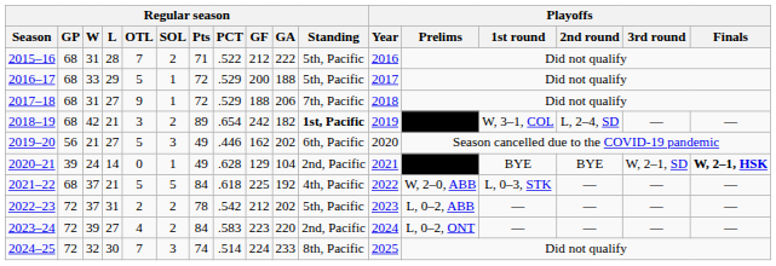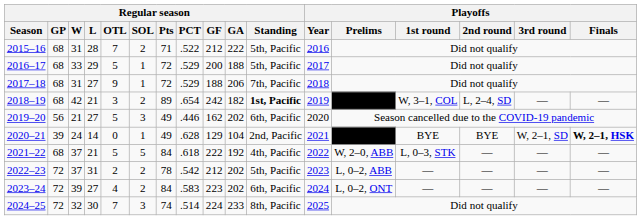 <table class="wikitable" style="text-align:center; font-size:100%">
 <tr>
 <th colspan=11>Regular season</th>
 <th colspan=6>Playoffs</th>
 </tr>
 <tr>
 <th>Season</th>
 <th>GP</th>
 <th>W</th>
 <th>L</th>
 <th>OTL</th>
 <th>SOL</th>
 <th>Pts</th>
 <th>PCT</th>
 <th>GF</th>
 <th>GA</th>
 <th>Standing</th>
 <th>Year</th>
 <th>Prelims</th>
 <th>1st round</th>
 <th>2nd round</th>
 <th>3rd round</th>
 <th>Finals</th>
 </tr>
 <tr>
 <td><a href='#'>2015–16</a></td>
 <td>68</td>
 <td>31</td>
 <td>28</td>
 <td>7</td>
 <td>2</td>
 <td>71</td>
 <td>.522</td>
 <td>212</td>
 <td>222</td>
 <td>5th, Pacific</td>
 <td><a href='#'>2016</a></td>
 <td colspan="5">Did not qualify</td>
 </tr>
 <tr>
 <td><a href='#'>2016–17</a></td>
 <td>68</td>
 <td>33</td>
 <td>29</td>
 <td>5</td>
 <td>1</td>
 <td>72</td>
 <td>.529</td>
 <td>200</td>
 <td>188</td>
 <td>5th, Pacific</td>
 <td><a href='#'>2017</a></td>
 <td colspan="5">Did not qualify</td>
 </tr>
 <tr>
 <td><a href='#'>2017–18</a></td>
 <td>68</td>
 <td>31</td>
 <td>27</td>
 <td>9</td>
 <td>1</td>
 <td>72</td>
 <td>.529</td>
 <td>188</td>
 <td>206</td>
 <td>7th, Pacific</td>
 <td><a href='#'>2018</a></td>
 <td colspan="5">Did not qualify</td>
 </tr>
 <tr>
 <td><a href='#'>2018–19</a></td>
 <td>68</td>
 <td>42</td>
 <td>21</td>
 <td>3</td>
 <td>2</td>
 <td>89</td>
 <td>.654</td>
 <td>242</td>
 <td>182</td>
 <td><strong>1st, Pacific</strong></td>
 <td><a href='#'>2019</a></td>
 <td bgcolor=#000000>—</td>
 <td>W, 3–1, <a href='#'>COL</a></td>
 <td>L, 2–4, <a href='#'>SD</a></td>
 <td>—</td>
 <td>—</td>
 </tr>
 <tr>
 <td><a href='#'>2019–20</a></td>
 <td>56</td>
 <td>21</td>
 <td>27</td>
 <td>5</td>
 <td>3</td>
 <td>49</td>
 <td>.446</td>
 <td>162</td>
 <td>202</td>
 <td>6th, Pacific</td>
 <td>2020</td>
 <td colspan="5">Season cancelled due to the <a href='#'>COVID-19 pandemic</a></td>
 </tr>
 <tr>
 <td><a href='#'>2020–21</a></td>
 <td>39</td>
 <td>24</td>
 <td>14</td>
 <td>0</td>
 <td>1</td>
 <td>49</td>
 <td>.628</td>
 <td>129</td>
 <td>104</td>
 <td>2nd, Pacific</td>
 <td><a href='#'>2021</a></td>
 <td bgcolor=#000000>—</td>
 <td>BYE</td>
 <td>BYE</td>
 <td>W, 2–1, <a href='#'>SD</a></td>
 <td><strong>W, 2–1, <a href='#'>HSK</a></strong></td>
 </tr>
 <tr>
 <td><a href='#'>2021–22</a></td>
 <td>68</td>
 <td>37</td>
 <td>21</td>
 <td>5</td>
 <td>5</td>
 <td>84</td>
 <td>.618</td>
-<td>225</td>
+<td>222</td>
 <td>192</td>
 <td>4th, Pacific</td>
 <td><a href='#'>2022</a></td>
 <td>W, 2–0, <a href='#'>ABB</a></td>
 <td>L, 0–3, <a href='#'>STK</a></td>
 <td>—</td>
 <td>—</td>
 <td>—</td>
 </tr>
 <tr>
 <td><a href='#'>2022–23</a></td>
 <td>72</td>
 <td>37</td>
 <td>31</td>
 <td>2</td>
 <td>2</td>
 <td>78</td>
 <td>.542</td>
 <td>212</td>
 <td>202</td>
 <td>5th, Pacific</td>
 <td><a href='#'>2023</a></td>
 <td>L, 0–2, <a href='#'>ABB</a></td>
 <td>—</td>
 <td>—</td>
 <td>—</td>
 <td>—</td>
 </tr>
 <tr>
 <td><a href='#'>2023–24</a></td>
 <td>72</td>
 <td>39</td>
 <td>27</td>
 <td>4</td>
 <td>2</td>
 <td>84</td>
 <td>.583</td>
 <td>223</td>
-<td>220</td>
-<td>2nd, Pacific</td>
+<td>202</td>
+<td>6th, Pacific</td>
 <td><a href='#'>2024</a></td>
 <td>L, 0–2, <a href='#'>ONT</a></td>
 <td>—</td>
 <td>—</td>
 <td>—</td>
 <td>—</td>
 </tr>
 <tr>
 <td><a href='#'>2024–25</a></td>
 <td>72</td>
 <td>32</td>
 <td>30</td>
 <td>7</td>
 <td>3</td>
 <td>74</td>
 <td>.514</td>
 <td>224</td>
 <td>233</td>
 <td>8th, Pacific</td>
 <td><a href='#'>2025</a></td>
 <td colspan="5">Did not qualify</td>
 </tr>
 </table>
